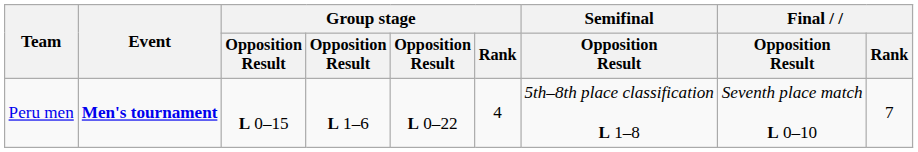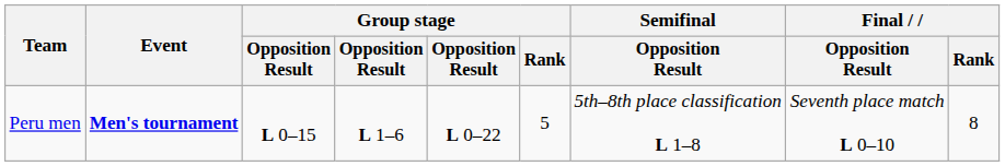 <table class=wikitable style=font-size:90%;text-align:center>
 <tr>
 <th rowspan=2>Team</th>
 <th rowspan=2>Event</th>
 <th colspan=4>Group stage</th>
 <th>Semifinal</th>
 <th colspan=2>Final /  / </th>
 </tr>
 <tr style=font-size:95%>
 <th>Opposition<br>Result</th>
 <th>Opposition<br>Result</th>
 <th>Opposition<br>Result</th>
 <th>Rank</th>
 <th>Opposition<br>Result</th>
 <th>Opposition<br>Result</th>
 <th>Rank</th>
 </tr>
 <tr>
 <td align=left><a href='#'>Peru men</a></td>
 <td align=left><strong><a href='#'>Men's tournament</a></strong></td>
 <td><br><strong>L</strong> 0–15</td>
 <td><br><strong>L</strong> 1–6</td>
 <td><br><strong>L</strong> 0–22</td>
-<td>4</td>
+<td>5</td>
 <td><em>5th–8th place classification</em><br><br><strong>L</strong> 1–8</td>
 <td><em>Seventh place match</em><br><br><strong>L</strong> 0–10</td>
-<td>7</td>
+<td>8</td>
 </tr>
 </table>
